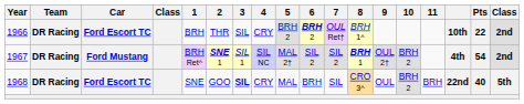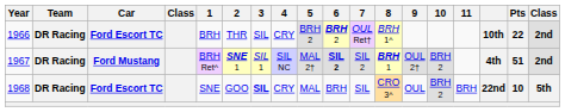 <table class="wikitable" style="text-align:center; font-size:85%">
 <tr>
 <th>Year</th>
 <th>Team</th>
 <th>Car</th>
 <th>Class</th>
 <th>1</th>
 <th>2</th>
 <th>3</th>
 <th>4</th>
 <th>5</th>
 <th>6</th>
 <th>7</th>
 <th>8</th>
 <th>9</th>
 <th>10</th>
 <th>11</th>
 <th></th>
 <th>Pts</th>
 <th>Class</th>
 </tr>
 <tr>
 <td><a href='#'>1966</a></td>
 <th>DR Racing</th>
 <th><a href='#'>Ford Escort TC</a></th>
 <th><span></span></th>
 <td><a href='#'>BRH</a></td>
 <td><a href='#'>THR</a></td>
 <td><a href='#'>SIL</a></td>
 <td><a href='#'>CRY</a></td>
 <td style="background:#DFDFDF;"><a href='#'>BRH</a><br><small>2</small></td>
 <td style="background:#FFFFBF;"><strong><em><a href='#'>BRH</a></em></strong><br><small>2</small></td>
 <td style="background:#EFCFFF;"><em><a href='#'>OUL</a></em><br><small>Ret†</small></td>
 <td style="background:#FFFFBF;"><em><a href='#'>BRH</a></em><br><small>1^</small></td>
 <td></td>
 <td></td>
 <td></td>
 <th>10th</th>
 <th>22</th>
 <td style="background:#DFDFDF;"><strong>2nd</strong></td>
 </tr>
 <tr>
 <td><a href='#'>1967</a></td>
 <th>DR Racing</th>
 <th><a href='#'>Ford Mustang</a></th>
 <th><span></span></th>
 <td style="background:#EFCFFF;"><a href='#'>BRH</a><br><small>Ret^</small></td>
 <td style="background:#FFFFBF;"><strong><em><a href='#'>SNE</a></em></strong><br><small>1</small></td>
 <td style="background:#FFFFBF;"><em><a href='#'>SIL</a></em><br><small>1</small></td>
 <td style="background:#CFCFFF;"><a href='#'>SIL</a><br><small>NC</small></td>
 <td style="background:#DFDFDF;"><a href='#'>MAL</a><br><small>2†</small></td>
-<td style="background:#DFDFDF;"><a href='#'>SIL</a><br><small>2</small></td>
+<td style="background:#DFDFDF;"><strong><a href='#'>SIL</a><br><small>2</small></strong></td>
 <td style="background:#DFDFDF;"><a href='#'>SIL</a><br><small>2</small></td>
 <td style="background:#FFFFBF;"><strong><em><a href='#'>BRH</a></em></strong><br><small>1</small></td>
 <td style="background:#DFDFDF;"><a href='#'>OUL</a><br><small>2†</small></td>
 <td style="background:#DFDFDF;"><a href='#'>BRH</a><br><small>2</small></td>
 <td></td>
 <th>4th</th>
-<th>54</th>
+<th>51</th>
 <td style="background:#DFDFDF;"><strong>2nd</strong></td>
 </tr>
 <tr>
 <td><a href='#'>1968</a></td>
 <th>DR Racing</th>
 <th><a href='#'>Ford Escort TC</a></th>
 <th><span></span></th>
 <td><a href='#'>SNE</a></td>
 <td><a href='#'>GOO</a></td>
 <td><strong><a href='#'>SIL</a></strong></td>
 <td><a href='#'>CRY</a></td>
 <td><a href='#'>MAL</a></td>
 <td><a href='#'>BRH</a></td>
 <td><a href='#'>SIL</a></td>
 <td style="background:#FFDF9F;"><a href='#'>CRO</a><br><small>3^</small></td>
 <td><a href='#'>OUL</a></td>
 <td style="background:#DFDFDF;"><a href='#'>BRH</a><br><small>2</small></td>
 <td><a href='#'>BRH</a></td>
 <th>22nd</th>
-<th>40</th>
+<th>10</th>
 <th>5th</th>
 </tr>
 <tr>
 <th colspan="18"></th>
 </tr>
 </table>
